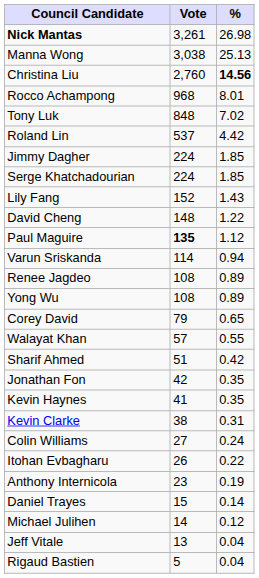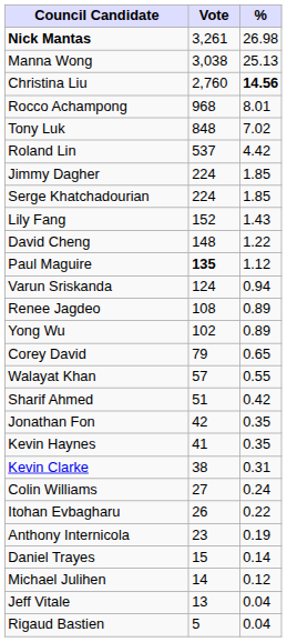 <table class="wikitable sortable">
 <tr>
 <th style="background:#ddf; width:200px;">Council Candidate</th>
 <th style="background:#ddf; width:50px;">Vote</th>
 <th style="background:#ddf; width:30px;">%</th>
 </tr>
 <tr>
 <td><strong>Nick Mantas</strong></td>
 <td>3,261</td>
 <td>26.98</td>
 </tr>
 <tr>
 <td>Manna Wong</td>
 <td>3,038</td>
 <td>25.13</td>
 </tr>
 <tr>
 <td>Christina Liu</td>
 <td>2,760</td>
 <td><strong>14.56</strong></td>
 </tr>
 <tr>
 <td>Rocco Achampong</td>
 <td>968</td>
 <td>8.01</td>
 </tr>
 <tr>
 <td>Tony Luk</td>
 <td>848</td>
 <td>7.02</td>
 </tr>
 <tr>
 <td>Roland Lin</td>
 <td>537</td>
 <td>4.42</td>
 </tr>
 <tr>
 <td>Jimmy Dagher</td>
 <td>224</td>
 <td>1.85</td>
 </tr>
 <tr>
 <td>Serge Khatchadourian</td>
 <td>224</td>
 <td>1.85</td>
 </tr>
 <tr>
 <td>Lily Fang</td>
 <td>152</td>
 <td>1.43</td>
 </tr>
 <tr>
 <td>David Cheng</td>
 <td>148</td>
 <td>1.22</td>
 </tr>
 <tr>
 <td>Paul Maguire</td>
 <td><strong>135</strong></td>
 <td>1.12</td>
 </tr>
 <tr>
 <td>Varun Sriskanda</td>
-<td>114</td>
+<td>124</td>
 <td>0.94</td>
 </tr>
 <tr>
 <td>Renee Jagdeo</td>
 <td>108</td>
 <td>0.89</td>
 </tr>
 <tr>
 <td>Yong  Wu</td>
-<td>108</td>
+<td>102</td>
 <td>0.89</td>
 </tr>
 <tr>
 <td>Corey David</td>
 <td>79</td>
 <td>0.65</td>
 </tr>
 <tr>
 <td>Walayat Khan</td>
 <td>57</td>
 <td>0.55</td>
 </tr>
 <tr>
 <td>Sharif Ahmed</td>
 <td>51</td>
 <td>0.42</td>
 </tr>
 <tr>
 <td>Jonathan Fon</td>
 <td>42</td>
 <td>0.35</td>
 </tr>
 <tr>
 <td>Kevin Haynes</td>
 <td>41</td>
 <td>0.35</td>
 </tr>
 <tr>
 <td><a href='#'>Kevin Clarke</a></td>
 <td>38</td>
 <td>0.31</td>
 </tr>
 <tr>
 <td>Colin Williams</td>
 <td>27</td>
 <td>0.24</td>
 </tr>
 <tr>
 <td>Itohan Evbagharu</td>
 <td>26</td>
 <td>0.22</td>
 </tr>
 <tr>
 <td>Anthony Internicola</td>
 <td>23</td>
 <td>0.19</td>
 </tr>
 <tr>
 <td>Daniel Trayes</td>
 <td>15</td>
 <td>0.14</td>
 </tr>
 <tr>
 <td>Michael Julihen</td>
 <td>14</td>
 <td>0.12</td>
 </tr>
 <tr>
 <td>Jeff Vitale</td>
 <td>13</td>
 <td>0.04</td>
 </tr>
 <tr>
 <td>Rigaud Bastien</td>
 <td>5</td>
 <td>0.04</td>
 </tr>
 </table>
